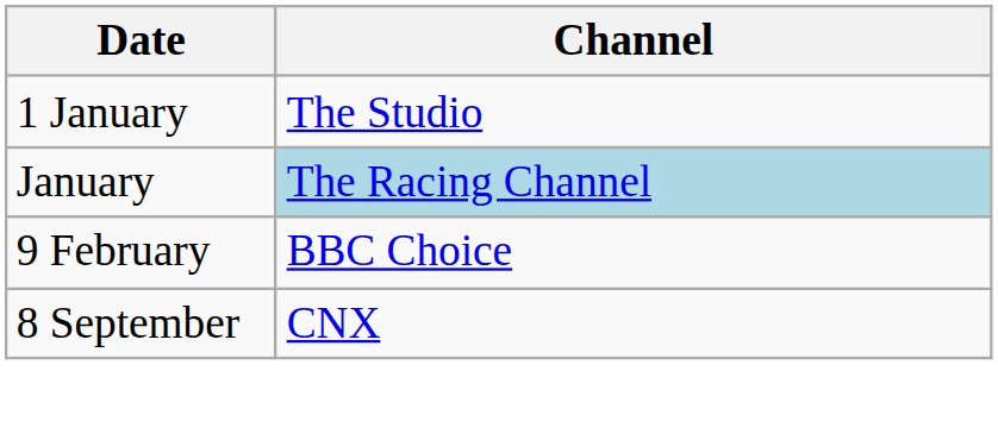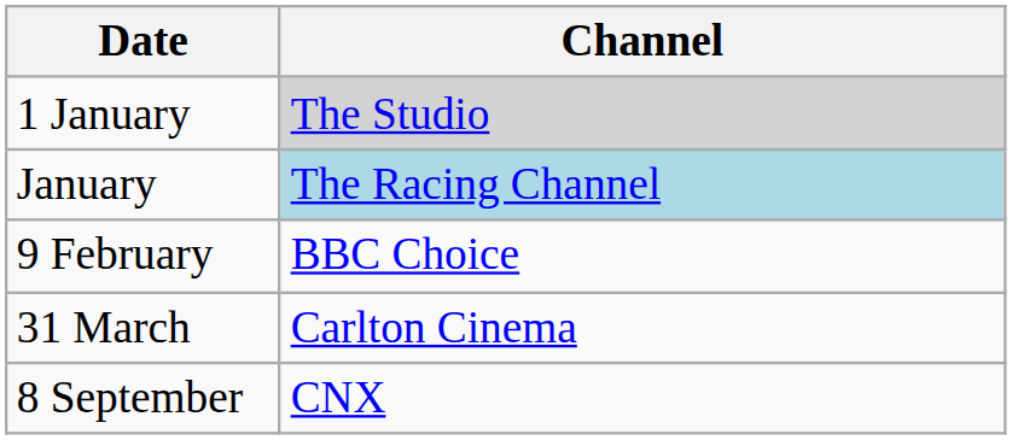 <table class="wikitable">
 <tr>
 <th width=90>Date</th>
 <th width=250>Channel</th>
 </tr>
 <tr>
 <td>1 January</td>
-<td><a href='#'>The Studio</a></td>
+<td style="background: lightgrey;"><a href='#'>The Studio</a></td>
 </tr>
 <tr>
 <td>January</td>
 <td style="background: lightblue;"><a href='#'>The Racing Channel</a></td>
 </tr>
 <tr>
 <td>9 February</td>
 <td><a href='#'>BBC Choice</a></td>
 </tr>
 <tr>
+<td>31 March</td>
+<td><a href='#'>Carlton Cinema</a></td>
+</tr>
+<tr>
 <td>8 September</td>
 <td><a href='#'>CNX</a></td>
 </tr>
 </table>
